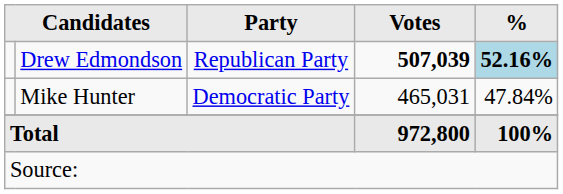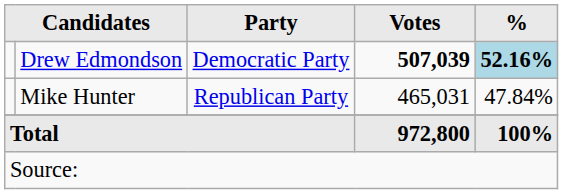 <table class=wikitable style="font-size:95%; text-align:right;">
 <tr>
 <th style="background:#e9e9e9; text-align:center;" colspan="2">Candidates</th>
 <th style="background:#e9e9e9; text-align:center;">Party</th>
 <th style="background:#e9e9e9; text-align:center;">Votes</th>
 <th style="background:#e9e9e9; text-align:center;">%</th>
 </tr>
 <tr>
 <td></td>
 <td align=left><a href='#'>Drew Edmondson</a></td>
-<td align=center><a href='#'>Republican Party</a></td>
+<td align=center><a href='#'>Democratic Party</a></td>
 <td><strong>507,039</strong></td>
 <td style="background: lightblue;"><strong>52.16%</strong></td>
 </tr>
 <tr>
 <td></td>
 <td align=left>Mike Hunter</td>
-<td align=center><a href='#'>Democratic Party</a></td>
+<td align=center><a href='#'>Republican Party</a></td>
 <td>465,031</td>
 <td>47.84%</td>
 </tr>
 <tr>
 </tr>
 <tr style="background:#e9e9e9;">
 <td colspan="3" style="text-align:left; "><strong>Total</strong></td>
 <td style="text-align:right; width:75px; "><strong>972,800</strong></td>
 <td style="text-align:right; width:30px; "><strong>100%</strong></td>
 </tr>
 <tr>
 <td style="text-align:left;" colspan="6">Source: </td>
 </tr>
 </table>
